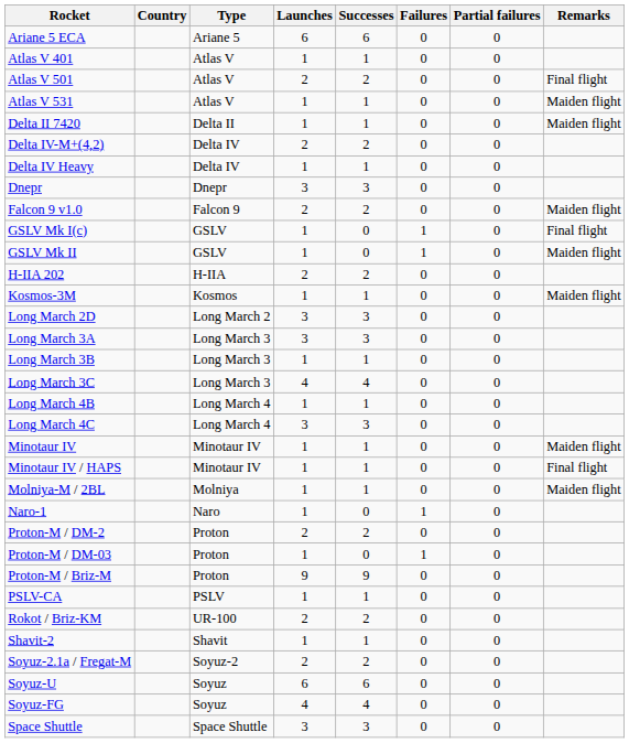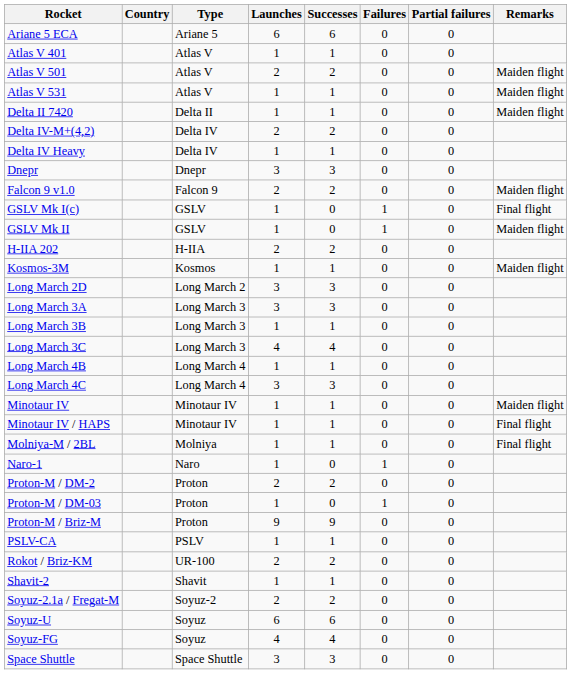 <table class="wikitable sortable collapsible collapsed" style=text-align:center>
 <tr>
 <th>Rocket</th>
 <th>Country</th>
 <th>Type</th>
 <th>Launches</th>
 <th>Successes</th>
 <th>Failures</th>
 <th>Partial failures</th>
 <th>Remarks</th>
 </tr>
 <tr>
 <td align=left><a href='#'>Ariane 5 ECA</a></td>
 <td align=left></td>
 <td align=left>Ariane 5</td>
 <td>6</td>
 <td>6</td>
 <td>0</td>
 <td>0</td>
 <td></td>
 </tr>
 <tr>
 <td align=left><a href='#'>Atlas V 401</a></td>
 <td align=left></td>
 <td align=left>Atlas V</td>
 <td>1</td>
 <td>1</td>
 <td>0</td>
 <td>0</td>
 <td></td>
 </tr>
 <tr>
 <td align=left><a href='#'>Atlas V 501</a></td>
 <td align=left></td>
 <td align=left>Atlas V</td>
 <td>2</td>
 <td>2</td>
 <td>0</td>
 <td>0</td>
-<td align=left>Final flight</td>
+<td align=left>Maiden flight</td>
 </tr>
 <tr>
 <td align=left><a href='#'>Atlas V 531</a></td>
 <td align=left></td>
 <td align=left>Atlas V</td>
 <td>1</td>
 <td>1</td>
 <td>0</td>
 <td>0</td>
 <td align=left>Maiden flight</td>
 </tr>
 <tr>
 <td align=left><a href='#'>Delta II 7420</a></td>
 <td align=left></td>
 <td align=left>Delta II</td>
 <td>1</td>
 <td>1</td>
 <td>0</td>
 <td>0</td>
 <td align=left>Maiden flight</td>
 </tr>
 <tr>
 <td align=left><a href='#'>Delta IV-M+(4,2)</a></td>
 <td align=left></td>
 <td align=left>Delta IV</td>
 <td>2</td>
 <td>2</td>
 <td>0</td>
 <td>0</td>
 <td></td>
 </tr>
 <tr>
 <td align=left><a href='#'>Delta IV Heavy</a></td>
 <td align=left></td>
 <td align=left>Delta IV</td>
 <td>1</td>
 <td>1</td>
 <td>0</td>
 <td>0</td>
 <td></td>
 </tr>
 <tr>
 <td align=left><a href='#'>Dnepr</a></td>
 <td align=left></td>
 <td align=left>Dnepr</td>
 <td>3</td>
 <td>3</td>
 <td>0</td>
 <td>0</td>
 <td></td>
 </tr>
 <tr>
 <td align=left><a href='#'>Falcon 9 v1.0</a></td>
 <td align=left></td>
 <td align=left>Falcon 9</td>
 <td>2</td>
 <td>2</td>
 <td>0</td>
 <td>0</td>
 <td align=left>Maiden flight</td>
 </tr>
 <tr>
 <td align=left><a href='#'>GSLV Mk I(c)</a></td>
 <td align=left></td>
 <td align=left>GSLV</td>
 <td>1</td>
 <td>0</td>
 <td>1</td>
 <td>0</td>
 <td align=left>Final flight</td>
 </tr>
 <tr>
 <td align=left><a href='#'>GSLV Mk II</a></td>
 <td align=left></td>
 <td align=left>GSLV</td>
 <td>1</td>
 <td>0</td>
 <td>1</td>
 <td>0</td>
 <td align=left>Maiden flight</td>
 </tr>
 <tr>
 <td align=left><a href='#'>H-IIA 202</a></td>
 <td align=left></td>
 <td align=left>H-IIA</td>
 <td>2</td>
 <td>2</td>
 <td>0</td>
 <td>0</td>
 <td></td>
 </tr>
 <tr>
 <td align=left><a href='#'>Kosmos-3M</a></td>
 <td align=left></td>
 <td align=left>Kosmos</td>
 <td>1</td>
 <td>1</td>
 <td>0</td>
 <td>0</td>
 <td align=left>Maiden flight</td>
 </tr>
 <tr>
 <td align=left><a href='#'>Long March 2D</a></td>
 <td align=left></td>
 <td align=left>Long March 2</td>
 <td>3</td>
 <td>3</td>
 <td>0</td>
 <td>0</td>
 <td></td>
 </tr>
 <tr>
 <td align=left><a href='#'>Long March 3A</a></td>
 <td align=left></td>
 <td align=left>Long March 3</td>
 <td>3</td>
 <td>3</td>
 <td>0</td>
 <td>0</td>
 <td></td>
 </tr>
 <tr>
 <td align=left><a href='#'>Long March 3B</a></td>
 <td align=left></td>
 <td align=left>Long March 3</td>
 <td>1</td>
 <td>1</td>
 <td>0</td>
 <td>0</td>
 <td></td>
 </tr>
 <tr>
 <td align=left><a href='#'>Long March 3C</a></td>
 <td align=left></td>
 <td align=left>Long March 3</td>
 <td>4</td>
 <td>4</td>
 <td>0</td>
 <td>0</td>
 <td></td>
 </tr>
 <tr>
 <td align=left><a href='#'>Long March 4B</a></td>
 <td align=left></td>
 <td align=left>Long March 4</td>
 <td>1</td>
 <td>1</td>
 <td>0</td>
 <td>0</td>
 <td></td>
 </tr>
 <tr>
 <td align=left><a href='#'>Long March 4C</a></td>
 <td align=left></td>
 <td align=left>Long March 4</td>
 <td>3</td>
 <td>3</td>
 <td>0</td>
 <td>0</td>
 <td></td>
 </tr>
 <tr>
 <td align=left><a href='#'>Minotaur IV</a></td>
 <td align=left></td>
 <td align=left>Minotaur IV</td>
 <td>1</td>
 <td>1</td>
 <td>0</td>
 <td>0</td>
 <td align=left>Maiden flight</td>
 </tr>
 <tr>
 <td align=left><a href='#'>Minotaur IV</a> / <a href='#'>HAPS</a></td>
 <td align=left></td>
 <td align=left>Minotaur IV</td>
 <td>1</td>
 <td>1</td>
 <td>0</td>
 <td>0</td>
 <td align=left>Final flight</td>
 </tr>
 <tr>
 <td align=left><a href='#'>Molniya-M</a> / <a href='#'>2BL</a></td>
 <td align=left></td>
 <td align=left>Molniya</td>
 <td>1</td>
 <td>1</td>
 <td>0</td>
 <td>0</td>
-<td align=left>Maiden flight</td>
+<td align=left>Final flight</td>
 </tr>
 <tr>
 <td align=left><a href='#'>Naro-1</a></td>
 <td align=left><br></td>
 <td align=left>Naro</td>
 <td>1</td>
 <td>0</td>
 <td>1</td>
 <td>0</td>
 <td></td>
 </tr>
 <tr>
 <td align=left><a href='#'>Proton-M</a> / <a href='#'>DM-2</a></td>
 <td align=left></td>
 <td align=left>Proton</td>
 <td>2</td>
 <td>2</td>
 <td>0</td>
 <td>0</td>
 <td></td>
 </tr>
 <tr>
 <td align=left><a href='#'>Proton-M</a> / <a href='#'>DM-03</a></td>
 <td align=left></td>
 <td align=left>Proton</td>
 <td>1</td>
 <td>0</td>
 <td>1</td>
 <td>0</td>
 <td></td>
 </tr>
 <tr>
 <td align=left><a href='#'>Proton-M</a> / <a href='#'>Briz-M</a></td>
 <td align=left></td>
 <td align=left>Proton</td>
 <td>9</td>
 <td>9</td>
 <td>0</td>
 <td>0</td>
 <td></td>
 </tr>
 <tr>
 <td align=left><a href='#'>PSLV-CA</a></td>
 <td align=left></td>
 <td align=left>PSLV</td>
 <td>1</td>
 <td>1</td>
 <td>0</td>
 <td>0</td>
 <td></td>
 </tr>
 <tr>
 <td align=left><a href='#'>Rokot</a> / <a href='#'>Briz-KM</a></td>
 <td align=left></td>
 <td align=left>UR-100</td>
 <td>2</td>
 <td>2</td>
 <td>0</td>
 <td>0</td>
 <td></td>
 </tr>
 <tr>
 <td align=left><a href='#'>Shavit-2</a></td>
 <td align=left></td>
 <td align=left>Shavit</td>
 <td>1</td>
 <td>1</td>
 <td>0</td>
 <td>0</td>
 <td></td>
 </tr>
 <tr>
 <td align=left><a href='#'>Soyuz-2.1a</a> / <a href='#'>Fregat-M</a></td>
 <td align=left></td>
 <td align=left>Soyuz-2</td>
 <td>2</td>
 <td>2</td>
 <td>0</td>
 <td>0</td>
 <td></td>
 </tr>
 <tr>
 <td align=left><a href='#'>Soyuz-U</a></td>
 <td align=left></td>
 <td align=left>Soyuz</td>
 <td>6</td>
 <td>6</td>
 <td>0</td>
 <td>0</td>
 <td></td>
 </tr>
 <tr>
 <td align=left><a href='#'>Soyuz-FG</a></td>
 <td align=left></td>
 <td align=left>Soyuz</td>
 <td>4</td>
 <td>4</td>
 <td>0</td>
 <td>0</td>
 <td></td>
 </tr>
 <tr>
 <td align=left><a href='#'>Space Shuttle</a></td>
 <td align=left></td>
 <td align=left>Space Shuttle</td>
 <td>3</td>
 <td>3</td>
 <td>0</td>
 <td>0</td>
 <td></td>
 </tr>
 </table>
